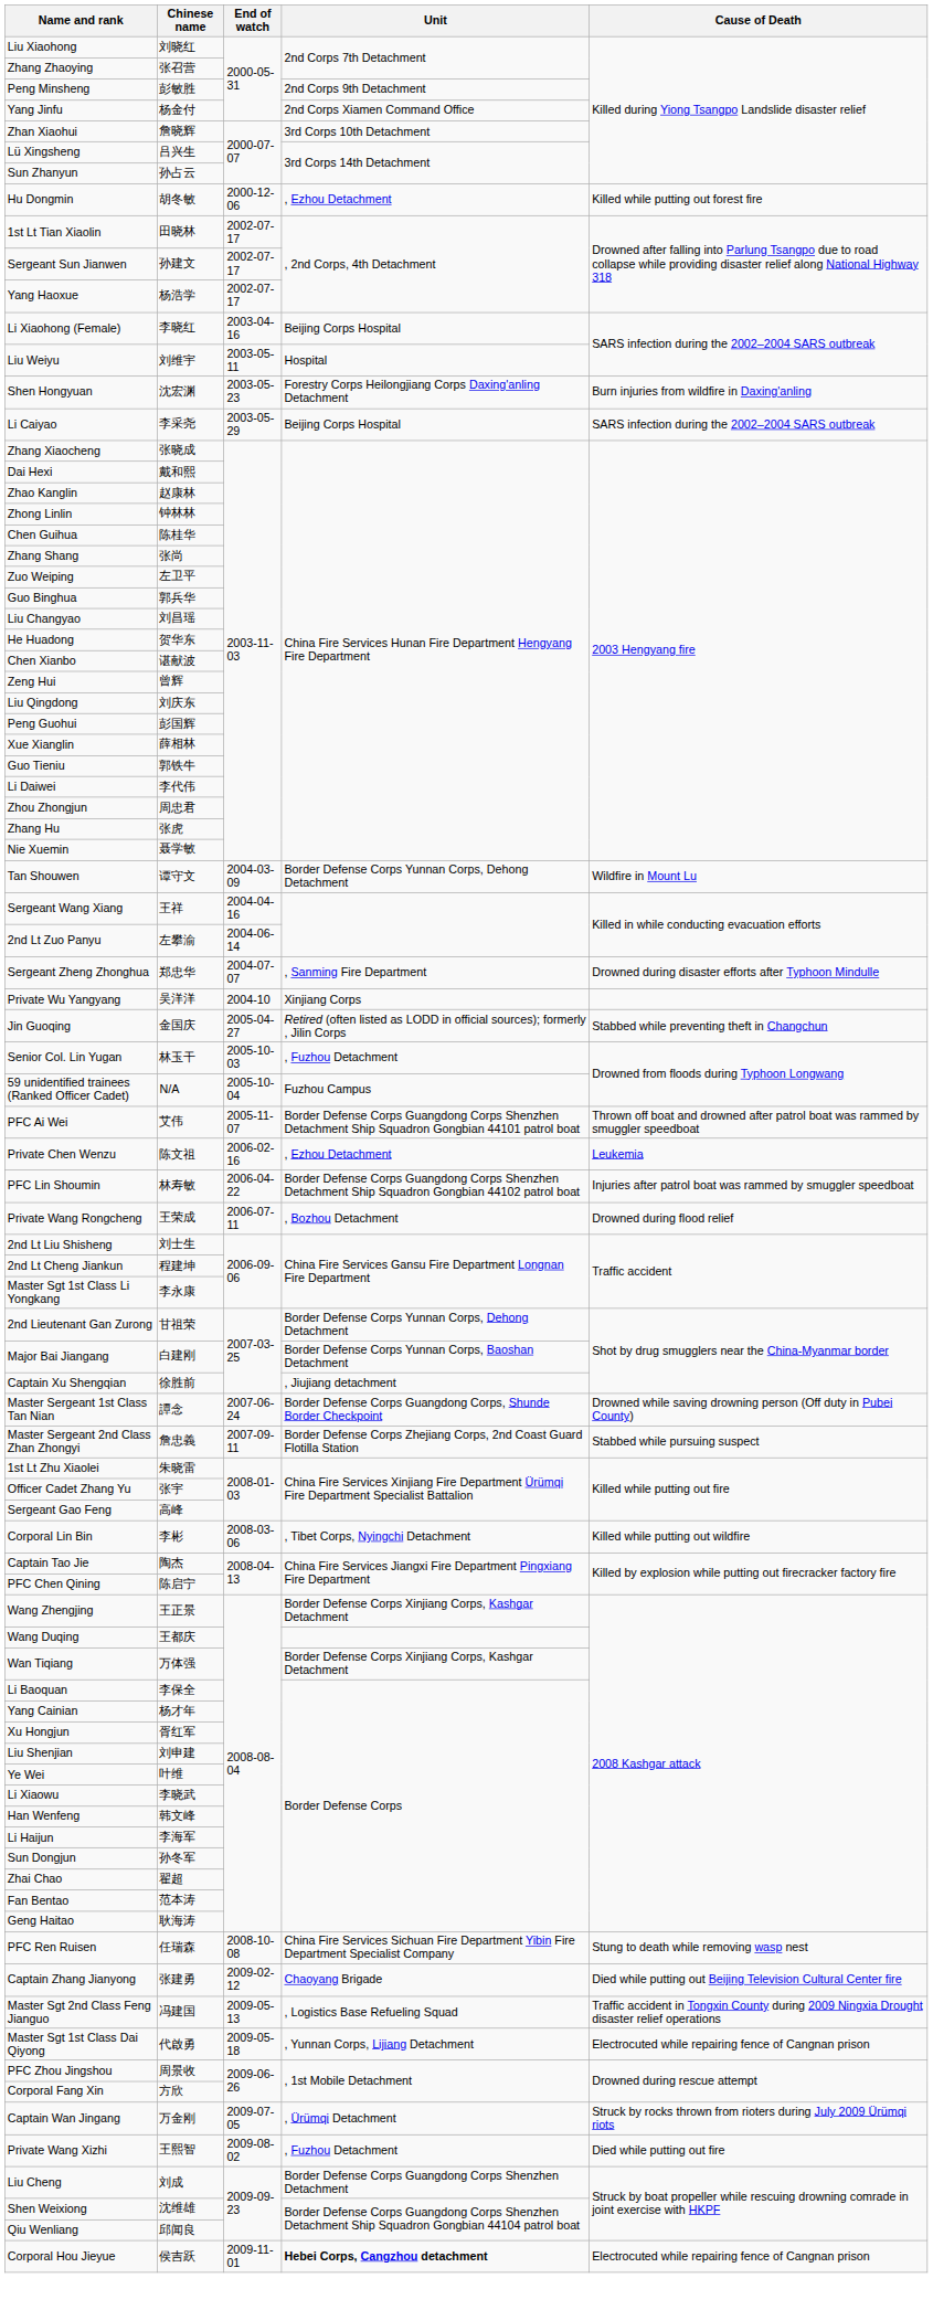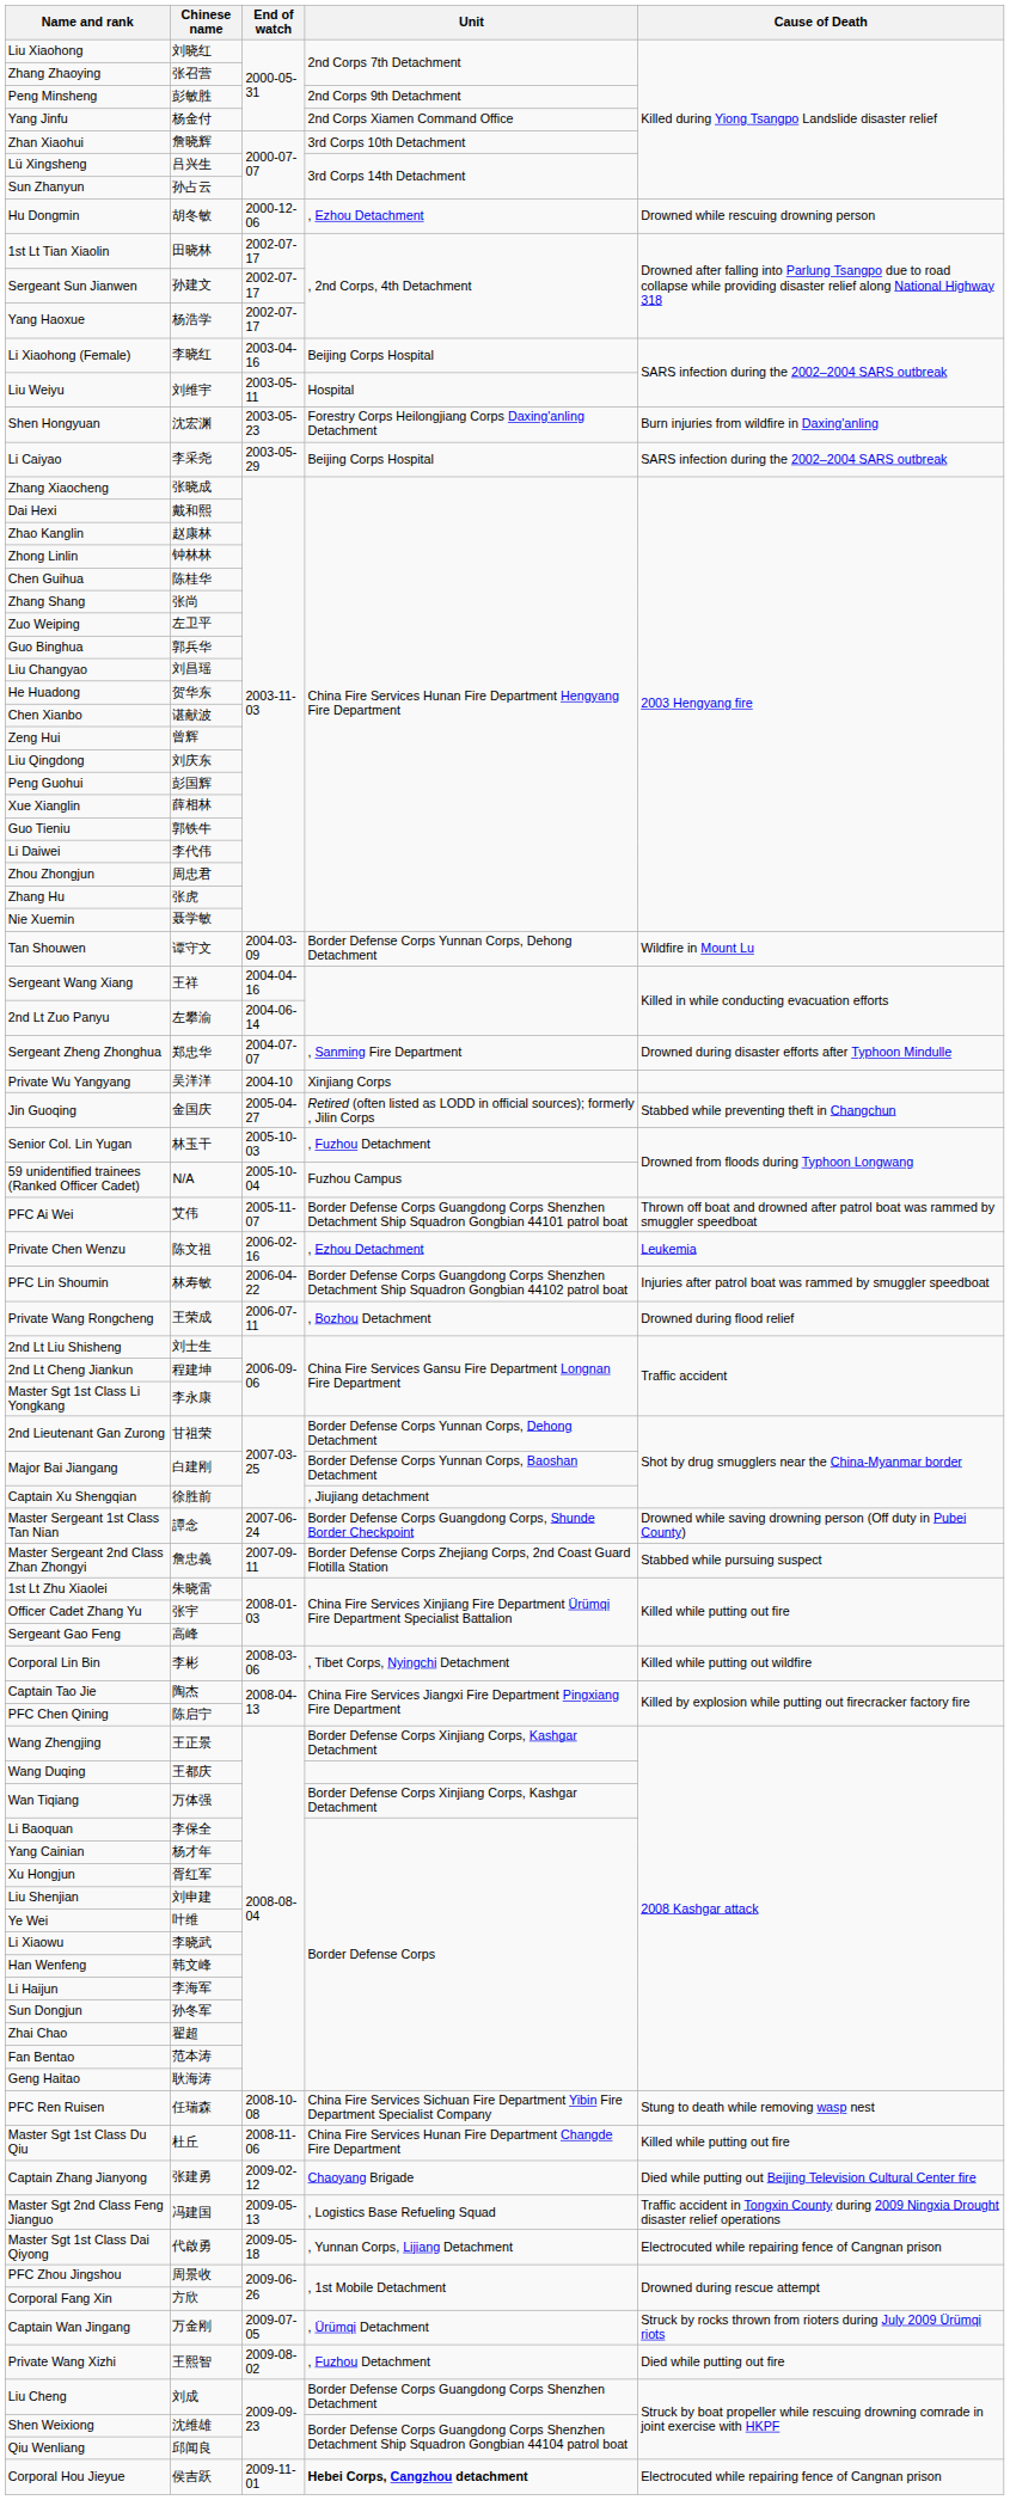 <table class="wikitable sortable mw-collapsible mw-collapsed">
 <tr>
 <th>Name and rank</th>
 <th>Chinese name</th>
 <th>End of watch</th>
 <th>Unit</th>
 <th>Cause of Death</th>
 </tr>
 <tr>
 <td>Liu Xiaohong</td>
 <td>刘晓红</td>
 <td rowspan="4">2000-05-31</td>
 <td rowspan="2">2nd  Corps 7th Detachment</td>
 <td rowspan="7">Killed during <a href='#'>Yiong Tsangpo</a> Landslide disaster relief</td>
 </tr>
 <tr>
 <td>Zhang Zhaoying</td>
 <td>张召营</td>
 </tr>
 <tr>
 <td>Peng Minsheng</td>
 <td>彭敏胜</td>
 <td>2nd  Corps 9th Detachment</td>
 </tr>
 <tr>
 <td>Yang Jinfu</td>
 <td>杨金付</td>
 <td>2nd  Corps Xiamen Command Office</td>
 </tr>
 <tr>
 <td>Zhan Xiaohui</td>
 <td>詹晓辉</td>
 <td rowspan="3">2000-07-07</td>
 <td>3rd  Corps 10th Detachment</td>
 </tr>
 <tr>
 <td>Lü Xingsheng</td>
 <td>吕兴生</td>
 <td rowspan="2">3rd  Corps 14th Detachment</td>
 </tr>
 <tr>
 <td>Sun Zhanyun</td>
 <td>孙占云</td>
 </tr>
 <tr>
 <td>Hu Dongmin</td>
 <td>胡冬敏</td>
 <td>2000-12-06</td>
 <td>, <a href='#'>Ezhou Detachment</a></td>
-<td>Killed while putting out forest fire</td>
+<td>Drowned while rescuing drowning person</td>
 </tr>
 <tr>
 <td>1st Lt Tian Xiaolin</td>
 <td>田晓林</td>
 <td>2002-07-17</td>
 <td rowspan="3">, 2nd Corps, 4th Detachment</td>
 <td rowspan="3">Drowned after falling into <a href='#'>Parlung Tsangpo</a> due to road collapse while providing disaster relief along <a href='#'>National Highway 318</a></td>
 </tr>
 <tr>
 <td>Sergeant Sun Jianwen</td>
 <td>孙建文</td>
 <td>2002-07-17</td>
 </tr>
 <tr>
 <td>Yang Haoxue</td>
 <td>杨浩学</td>
 <td>2002-07-17</td>
 </tr>
 <tr>
 <td>Li Xiaohong (Female)</td>
 <td>李晓红</td>
 <td>2003-04-16</td>
 <td>Beijing Corps Hospital</td>
 <td rowspan="2">SARS infection during the <a href='#'>2002–2004 SARS outbreak</a></td>
 </tr>
 <tr>
 <td>Liu Weiyu</td>
 <td>刘维宇</td>
 <td>2003-05-11</td>
 <td> Hospital</td>
 </tr>
 <tr>
 <td>Shen Hongyuan</td>
 <td>沈宏渊</td>
 <td>2003-05-23</td>
 <td>Forestry Corps Heilongjiang Corps <a href='#'>Daxing'anling</a> Detachment</td>
 <td>Burn injuries from wildfire in <a href='#'>Daxing'anling</a></td>
 </tr>
 <tr>
 <td>Li Caiyao</td>
 <td>李采尧</td>
 <td>2003-05-29</td>
 <td>Beijing Corps Hospital</td>
 <td>SARS infection during the <a href='#'>2002–2004 SARS outbreak</a></td>
 </tr>
 <tr>
 <td>Zhang Xiaocheng</td>
 <td>张晓成</td>
 <td rowspan="20">2003-11-03</td>
 <td rowspan="20">China Fire Services Hunan Fire Department <a href='#'>Hengyang</a> Fire Department</td>
 <td rowspan="20"><a href='#'>2003 Hengyang fire</a></td>
 </tr>
 <tr>
 <td>Dai Hexi</td>
 <td>戴和熙</td>
 </tr>
 <tr>
 <td>Zhao Kanglin</td>
 <td>赵康林</td>
 </tr>
 <tr>
 <td>Zhong Linlin</td>
 <td>钟林林</td>
 </tr>
 <tr>
 <td>Chen Guihua</td>
 <td>陈桂华</td>
 </tr>
 <tr>
 <td>Zhang Shang</td>
 <td>张尚</td>
 </tr>
 <tr>
 <td>Zuo Weiping</td>
 <td>左卫平</td>
 </tr>
 <tr>
 <td>Guo Binghua</td>
 <td>郭兵华</td>
 </tr>
 <tr>
 <td>Liu Changyao</td>
 <td>刘昌瑶</td>
 </tr>
 <tr>
 <td>He Huadong</td>
 <td>贺华东</td>
 </tr>
 <tr>
 <td>Chen Xianbo</td>
 <td>谌献波</td>
 </tr>
 <tr>
 <td>Zeng Hui</td>
 <td>曾辉</td>
 </tr>
 <tr>
 <td>Liu Qingdong</td>
 <td>刘庆东</td>
 </tr>
 <tr>
 <td>Peng Guohui</td>
 <td>彭国辉</td>
 </tr>
 <tr>
 <td>Xue Xianglin</td>
 <td>薛相林</td>
 </tr>
 <tr>
 <td>Guo Tieniu</td>
 <td>郭铁牛</td>
 </tr>
 <tr>
 <td>Li Daiwei</td>
 <td>李代伟</td>
 </tr>
 <tr>
 <td>Zhou Zhongjun</td>
 <td>周忠君</td>
 </tr>
 <tr>
 <td>Zhang Hu</td>
 <td>张虎</td>
 </tr>
 <tr>
 <td>Nie Xuemin</td>
 <td>聂学敏</td>
 </tr>
 <tr>
 <td>Tan Shouwen</td>
 <td>谭守文</td>
 <td>2004-03-09</td>
 <td>Border Defense Corps Yunnan Corps, Dehong Detachment</td>
 <td>Wildfire in <a href='#'>Mount Lu</a></td>
 </tr>
 <tr>
 <td>Sergeant Wang Xiang</td>
 <td>王祥</td>
 <td>2004-04-16</td>
 <td rowspan="2"></td>
 <td rowspan="2">Killed in  while conducting evacuation efforts</td>
 </tr>
 <tr>
 <td>2nd Lt Zuo Panyu</td>
 <td>左攀渝</td>
 <td>2004-06-14</td>
 </tr>
 <tr>
 <td>Sergeant Zheng Zhonghua</td>
 <td>郑忠华</td>
 <td>2004-07-07</td>
 <td>, <a href='#'>Sanming</a> Fire Department</td>
 <td>Drowned during disaster efforts after <a href='#'>Typhoon Mindulle</a></td>
 </tr>
 <tr>
 <td>Private Wu Yangyang</td>
 <td>吴洋洋</td>
 <td>2004-10</td>
 <td>Xinjiang Corps</td>
 <td></td>
 </tr>
 <tr>
 <td>Jin Guoqing</td>
 <td>金国庆</td>
 <td>2005-04-27</td>
 <td><em>Retired</em> (often listed as LODD in official sources); formerly , Jilin Corps</td>
 <td>Stabbed while preventing theft in <a href='#'>Changchun</a></td>
 </tr>
 <tr>
 <td>Senior Col. Lin Yugan</td>
 <td>林玉干</td>
 <td>2005-10-03</td>
 <td>, <a href='#'>Fuzhou</a> Detachment</td>
 <td rowspan="2">Drowned from floods during <a href='#'>Typhoon Longwang</a></td>
 </tr>
 <tr>
 <td>59 unidentified trainees (Ranked Officer Cadet)</td>
 <td>N/A</td>
 <td>2005-10-04</td>
 <td> Fuzhou Campus</td>
 </tr>
 <tr>
 <td>PFC Ai Wei</td>
 <td>艾伟</td>
 <td>2005-11-07</td>
 <td>Border Defense Corps Guangdong Corps Shenzhen Detachment Ship Squadron Gongbian 44101 patrol boat</td>
 <td>Thrown off boat and drowned after patrol boat was rammed by smuggler speedboat</td>
 </tr>
 <tr>
 <td>Private Chen Wenzu</td>
 <td>陈文祖</td>
 <td>2006-02-16</td>
 <td>, <a href='#'>Ezhou Detachment</a></td>
 <td><a href='#'>Leukemia</a></td>
 </tr>
 <tr>
 <td>PFC Lin Shoumin</td>
 <td>林寿敏</td>
 <td>2006-04-22</td>
 <td>Border Defense Corps Guangdong Corps Shenzhen Detachment Ship Squadron Gongbian 44102 patrol boat</td>
 <td>Injuries after patrol boat was rammed by smuggler speedboat</td>
 </tr>
 <tr>
 <td>Private Wang Rongcheng</td>
 <td>王荣成</td>
 <td>2006-07-11</td>
 <td>, <a href='#'>Bozhou</a> Detachment</td>
 <td>Drowned during flood relief</td>
 </tr>
 <tr>
 <td>2nd Lt Liu Shisheng</td>
 <td>刘士生</td>
 <td rowspan="3">2006-09-06</td>
 <td rowspan="3">China Fire Services Gansu Fire Department <a href='#'>Longnan</a> Fire Department</td>
 <td rowspan="3">Traffic accident</td>
 </tr>
 <tr>
 <td>2nd Lt Cheng Jiankun</td>
 <td>程建坤</td>
 </tr>
 <tr>
 <td>Master Sgt 1st Class Li Yongkang</td>
 <td>李永康</td>
 </tr>
 <tr>
 <td>2nd Lieutenant Gan Zurong</td>
 <td>甘祖荣</td>
 <td rowspan="3">2007-03-25</td>
 <td>Border Defense Corps Yunnan Corps, <a href='#'>Dehong</a> Detachment</td>
 <td rowspan="3">Shot by drug smugglers near the <a href='#'>China-Myanmar border</a></td>
 </tr>
 <tr>
 <td>Major Bai Jiangang</td>
 <td>白建刚</td>
 <td>Border Defense Corps Yunnan Corps, <a href='#'>Baoshan</a> Detachment</td>
 </tr>
 <tr>
 <td>Captain Xu Shengqian</td>
 <td>徐胜前</td>
 <td>, Jiujiang detachment</td>
 </tr>
 <tr>
 <td>Master Sergeant 1st Class Tan Nian</td>
 <td>譚念</td>
 <td>2007-06-24</td>
 <td>Border Defense Corps Guangdong Corps, <a href='#'>Shunde Border Checkpoint</a></td>
 <td>Drowned while saving drowning person (Off duty in <a href='#'>Pubei County</a>)</td>
 </tr>
 <tr>
 <td>Master Sergeant 2nd Class Zhan Zhongyi</td>
 <td>詹忠義</td>
 <td>2007-09-11</td>
 <td>Border Defense Corps Zhejiang Corps, 2nd Coast Guard Flotilla  Station</td>
 <td>Stabbed while pursuing suspect</td>
 </tr>
 <tr>
 <td>1st Lt Zhu Xiaolei</td>
 <td>朱晓雷</td>
 <td rowspan="3">2008-01-03</td>
 <td rowspan="3">China Fire Services Xinjiang Fire Department <a href='#'>Ürümqi</a> Fire Department Specialist Battalion</td>
 <td rowspan="3">Killed while putting out fire</td>
 </tr>
 <tr>
 <td>Officer Cadet Zhang Yu</td>
 <td>张宇</td>
 </tr>
 <tr>
 <td>Sergeant Gao Feng</td>
 <td>高峰</td>
 </tr>
 <tr>
 <td>Corporal Lin Bin</td>
 <td>李彬</td>
 <td>2008-03-06</td>
 <td>, Tibet Corps, <a href='#'>Nyingchi</a> Detachment</td>
 <td>Killed while putting out wildfire</td>
 </tr>
 <tr>
 <td>Captain Tao Jie</td>
 <td>陶杰</td>
 <td rowspan="2">2008-04-13</td>
 <td rowspan="2">China Fire Services Jiangxi Fire Department <a href='#'>Pingxiang</a> Fire Department</td>
 <td rowspan="2">Killed by explosion while putting out firecracker factory fire</td>
 </tr>
 <tr>
 <td>PFC Chen Qining</td>
 <td>陈启宁</td>
 </tr>
 <tr>
 <td>Wang Zhengjing</td>
 <td>王正景</td>
 <td rowspan="15">2008-08-04</td>
 <td>Border Defense Corps Xinjiang Corps, <a href='#'>Kashgar</a> Detachment</td>
 <td rowspan="15"><a href='#'>2008 Kashgar attack</a></td>
 </tr>
 <tr>
 <td>Wang Duqing</td>
 <td>王都庆</td>
 <td></td>
 </tr>
 <tr>
 <td>Wan Tiqiang</td>
 <td>万体强</td>
 <td>Border Defense Corps Xinjiang Corps, Kashgar Detachment</td>
 </tr>
 <tr>
 <td>Li Baoquan</td>
 <td>李保全</td>
 <td rowspan="12">Border Defense Corps</td>
 </tr>
 <tr>
 <td>Yang Cainian</td>
 <td>杨才年</td>
 </tr>
 <tr>
 <td>Xu Hongjun</td>
 <td>胥红军</td>
 </tr>
 <tr>
 <td>Liu Shenjian</td>
 <td>刘申建</td>
 </tr>
 <tr>
 <td>Ye Wei</td>
 <td>叶维</td>
 </tr>
 <tr>
 <td>Li Xiaowu</td>
 <td>李晓武</td>
 </tr>
 <tr>
 <td>Han Wenfeng</td>
 <td>韩文峰</td>
 </tr>
 <tr>
 <td>Li Haijun</td>
 <td>李海军</td>
 </tr>
 <tr>
 <td>Sun Dongjun</td>
 <td>孙冬军</td>
 </tr>
 <tr>
 <td>Zhai Chao</td>
 <td>翟超</td>
 </tr>
 <tr>
 <td>Fan Bentao</td>
 <td>范本涛</td>
 </tr>
 <tr>
 <td>Geng Haitao</td>
 <td>耿海涛</td>
 </tr>
 <tr>
 <td>PFC Ren Ruisen</td>
 <td>任瑞森</td>
 <td>2008-10-08</td>
 <td>China Fire Services Sichuan Fire Department <a href='#'>Yibin</a> Fire Department Specialist Company</td>
 <td>Stung to death while removing <a href='#'>wasp</a> nest</td>
 </tr>
 <tr>
+<td>Master Sgt 1st Class Du Qiu</td>
+<td>杜丘</td>
+<td>2008-11-06</td>
+<td>China Fire Services Hunan Fire Department <a href='#'>Changde</a> Fire Department</td>
+<td>Killed while putting out fire</td>
+</tr>
+<tr>
 <td>Captain Zhang Jianyong</td>
 <td>张建勇</td>
 <td>2009-02-12</td>
 <td> <a href='#'>Chaoyang</a> Brigade</td>
 <td>Died while putting out <a href='#'>Beijing Television Cultural Center fire</a></td>
 </tr>
 <tr>
 <td>Master Sgt 2nd Class Feng Jianguo</td>
 <td>冯建国</td>
 <td>2009-05-13</td>
 <td>, Logistics Base Refueling Squad</td>
 <td>Traffic accident in <a href='#'>Tongxin County</a> during <a href='#'>2009 Ningxia Drought</a> disaster relief operations</td>
 </tr>
 <tr>
 <td>Master Sgt 1st Class Dai Qiyong</td>
 <td>代啟勇</td>
 <td>2009-05-18</td>
 <td>, Yunnan Corps, <a href='#'>Lijiang</a> Detachment</td>
 <td>Electrocuted while repairing fence of Cangnan prison</td>
 </tr>
 <tr>
 <td>PFC Zhou Jingshou</td>
 <td>周景收</td>
 <td rowspan="2">2009-06-26</td>
 <td rowspan="2">, 1st Mobile Detachment</td>
 <td rowspan="2">Drowned during rescue attempt</td>
 </tr>
 <tr>
 <td>Corporal Fang Xin</td>
 <td>方欣</td>
 </tr>
 <tr>
 <td>Captain Wan Jingang</td>
 <td>万金刚</td>
 <td>2009-07-05</td>
 <td>, <a href='#'>Ürümqi</a> Detachment</td>
 <td>Struck by rocks thrown from rioters during <a href='#'>July 2009 Ürümqi riots</a></td>
 </tr>
 <tr>
 <td>Private Wang Xizhi</td>
 <td>王熙智</td>
 <td>2009-08-02</td>
 <td>, <a href='#'>Fuzhou</a> Detachment</td>
 <td>Died while putting out fire</td>
 </tr>
 <tr>
 <td>Liu Cheng</td>
 <td>刘成</td>
 <td rowspan="3">2009-09-23</td>
 <td>Border Defense Corps Guangdong Corps Shenzhen Detachment</td>
 <td rowspan="3">Struck by boat propeller while rescuing drowning comrade in joint exercise with <a href='#'>HKPF</a></td>
 </tr>
 <tr>
 <td>Shen Weixiong</td>
 <td>沈维雄</td>
 <td rowspan="2">Border Defense Corps Guangdong Corps Shenzhen Detachment Ship Squadron Gongbian 44104 patrol boat</td>
 </tr>
 <tr>
 <td>Qiu Wenliang</td>
 <td>邱闻良</td>
 </tr>
 <tr>
 <td>Corporal Hou Jieyue</td>
 <td>侯吉跃</td>
 <td>2009-11-01</td>
 <td><strong>Hebei Corps, <a href='#'>Cangzhou</a> detachment</strong></td>
 <td>Electrocuted while repairing fence of Cangnan prison</td>
 </tr>
 </table>
